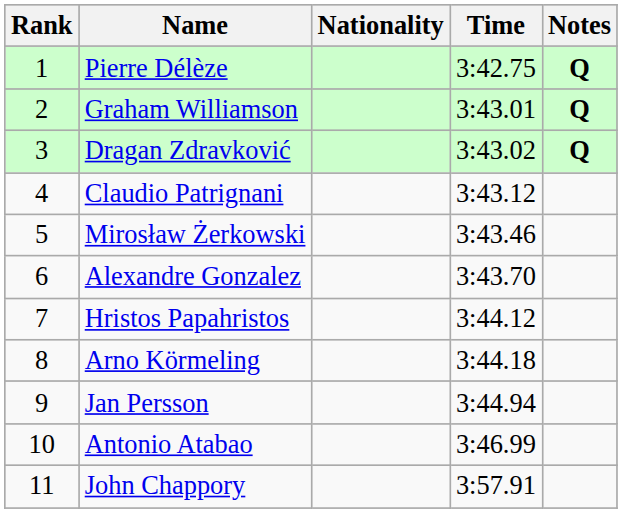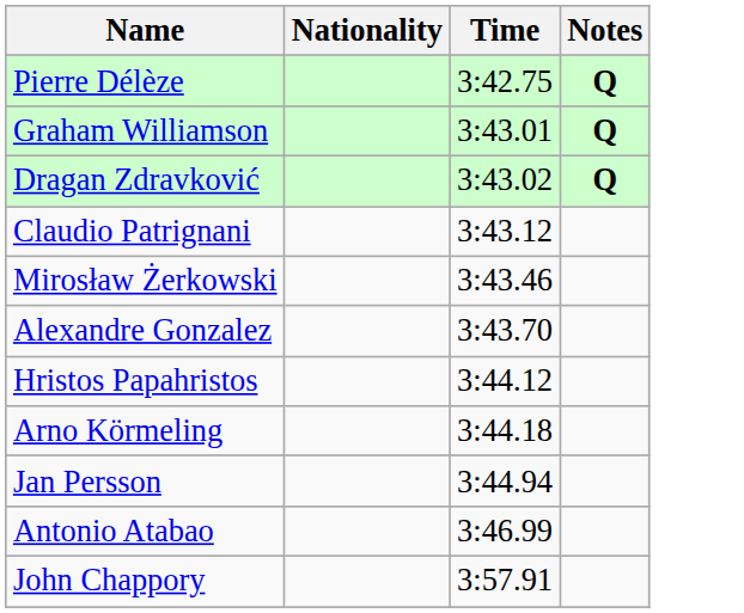 <table class="wikitable sortable" style="text-align:center">
 <tr>
-<th>Rank</th>
 <th>Name</th>
 <th>Nationality</th>
 <th>Time</th>
 <th>Notes</th>
 </tr>
 <tr bgcolor=ccffcc>
-<td>1</td>
 <td align=left><a href='#'>Pierre Délèze</a></td>
 <td align=left></td>
 <td>3:42.75</td>
 <td><strong>Q</strong></td>
 </tr>
 <tr bgcolor=ccffcc>
-<td>2</td>
 <td align=left><a href='#'>Graham Williamson</a></td>
 <td align=left></td>
 <td>3:43.01</td>
 <td><strong>Q</strong></td>
 </tr>
 <tr bgcolor=ccffcc>
-<td>3</td>
 <td align=left><a href='#'>Dragan Zdravković</a></td>
 <td align=left></td>
 <td>3:43.02</td>
 <td><strong>Q</strong></td>
 </tr>
 <tr>
-<td>4</td>
 <td align=left><a href='#'>Claudio Patrignani</a></td>
 <td align=left></td>
 <td>3:43.12</td>
 <td></td>
 </tr>
 <tr>
-<td>5</td>
 <td align=left><a href='#'>Mirosław Żerkowski</a></td>
 <td align=left></td>
 <td>3:43.46</td>
 <td></td>
 </tr>
 <tr>
-<td>6</td>
 <td align=left><a href='#'>Alexandre Gonzalez</a></td>
 <td align=left></td>
 <td>3:43.70</td>
 <td></td>
 </tr>
 <tr>
-<td>7</td>
 <td align=left><a href='#'>Hristos Papahristos</a></td>
 <td align=left></td>
 <td>3:44.12</td>
 <td></td>
 </tr>
 <tr>
-<td>8</td>
 <td align=left><a href='#'>Arno Körmeling</a></td>
 <td align=left></td>
 <td>3:44.18</td>
 <td></td>
 </tr>
 <tr>
-<td>9</td>
 <td align=left><a href='#'>Jan Persson</a></td>
 <td align=left></td>
 <td>3:44.94</td>
 <td></td>
 </tr>
 <tr>
-<td>10</td>
 <td align=left><a href='#'>Antonio Atabao</a></td>
 <td align=left></td>
 <td>3:46.99</td>
 <td></td>
 </tr>
 <tr>
-<td>11</td>
 <td align=left><a href='#'>John Chappory</a></td>
 <td align=left></td>
 <td>3:57.91</td>
 <td></td>
 </tr>
 </table>
